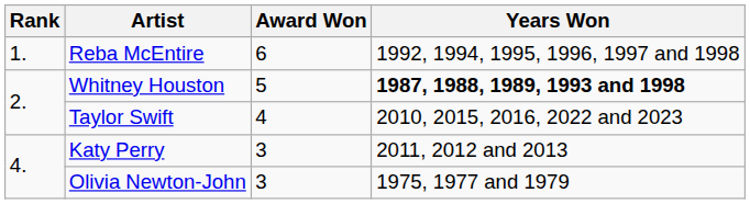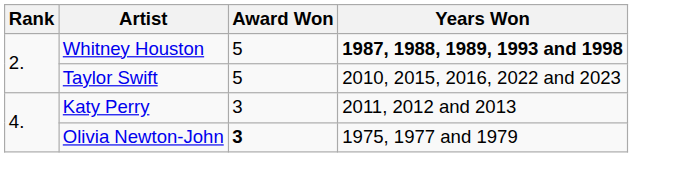 <table class="wikitable">
 <tr>
 <th>Rank</th>
 <th>Artist</th>
 <th>Award Won</th>
 <th>Years Won</th>
-</tr>
-<tr>
-<td>1.</td>
-<td><a href='#'>Reba McEntire</a></td>
-<td>6</td>
-<td>1992, 1994, 1995, 1996, 1997 and 1998</td>
 </tr>
 <tr>
 <td rowspan="2">2.</td>
 <td><a href='#'>Whitney Houston</a></td>
 <td>5</td>
 <td><strong>1987, 1988, 1989, 1993 and 1998</strong></td>
 </tr>
 <tr>
 <td><a href='#'>Taylor Swift</a></td>
-<td>4</td>
+<td>5</td>
 <td>2010, 2015, 2016, 2022 and 2023</td>
 </tr>
 <tr>
 <td rowspan=2>4.</td>
 <td><a href='#'>Katy Perry</a></td>
 <td rowpsan=2>3</td>
 <td>2011, 2012 and 2013</td>
 </tr>
 <tr>
 <td><a href='#'>Olivia Newton-John</a></td>
-<td>3</td>
+<td><strong>3</strong></td>
 <td>1975, 1977 and 1979</td>
 </tr>
 </table>
